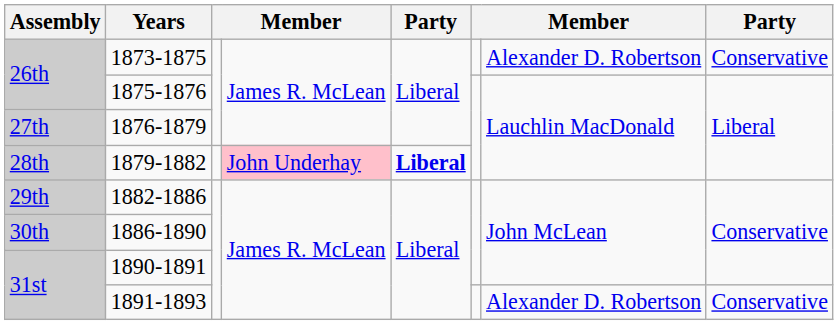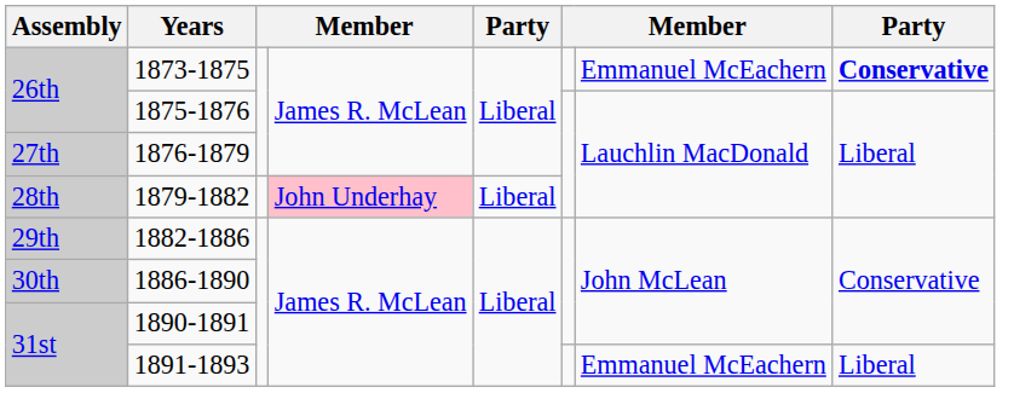 <table class="wikitable">
 <tr>
 <th>Assembly</th>
 <th>Years</th>
 <th colspan="2">Member</th>
 <th>Party</th>
 <th colspan="2">Member</th>
 <th>Party</th>
 </tr>
 <tr>
 <td bgcolor="CCCCCC" rowspan="2"><a href='#'>26th</a></td>
 <td>1873-1875</td>
 <td rowspan="3" ></td>
 <td rowspan="3"><a href='#'>James R. McLean</a></td>
 <td rowspan="3"><a href='#'>Liberal</a></td>
 <td></td>
-<td><a href='#'>Alexander D. Robertson</a></td>
-<td><a href='#'>Conservative</a></td>
+<td><a href='#'>Emmanuel McEachern</a></td>
+<td><strong><a href='#'>Conservative</a></strong></td>
 </tr>
 <tr>
 <td>1875-1876</td>
 <td rowspan="3" ></td>
 <td rowspan="3"><a href='#'>Lauchlin MacDonald</a></td>
 <td rowspan="3"><a href='#'>Liberal</a></td>
 </tr>
 <tr>
 <td bgcolor="CCCCCC"><a href='#'>27th</a></td>
 <td>1876-1879</td>
 </tr>
 <tr>
 <td bgcolor="CCCCCC"><a href='#'>28th</a></td>
 <td>1879-1882</td>
 <td></td>
 <td style="background: pink;"><a href='#'>John Underhay</a></td>
-<td><strong><a href='#'>Liberal</a></strong></td>
+<td><a href='#'>Liberal</a></td>
 </tr>
 <tr>
 <td bgcolor="CCCCCC"><a href='#'>29th</a></td>
 <td>1882-1886</td>
 <td rowspan="4" ></td>
 <td rowspan="4"><a href='#'>James R. McLean</a></td>
 <td rowspan="4"><a href='#'>Liberal</a></td>
 <td rowspan="3" ></td>
 <td rowspan="3"><a href='#'>John McLean</a></td>
 <td rowspan="3"><a href='#'>Conservative</a></td>
 </tr>
 <tr>
 <td bgcolor="CCCCCC"><a href='#'>30th</a></td>
 <td>1886-1890</td>
 </tr>
 <tr>
 <td bgcolor="CCCCCC" rowspan=2><a href='#'>31st</a></td>
 <td>1890-1891</td>
 </tr>
 <tr>
 <td>1891-1893</td>
 <td></td>
-<td><a href='#'>Alexander D. Robertson</a></td>
-<td><a href='#'>Conservative</a></td>
+<td><a href='#'>Emmanuel McEachern</a></td>
+<td><a href='#'>Liberal</a></td>
 </tr>
 </table>
